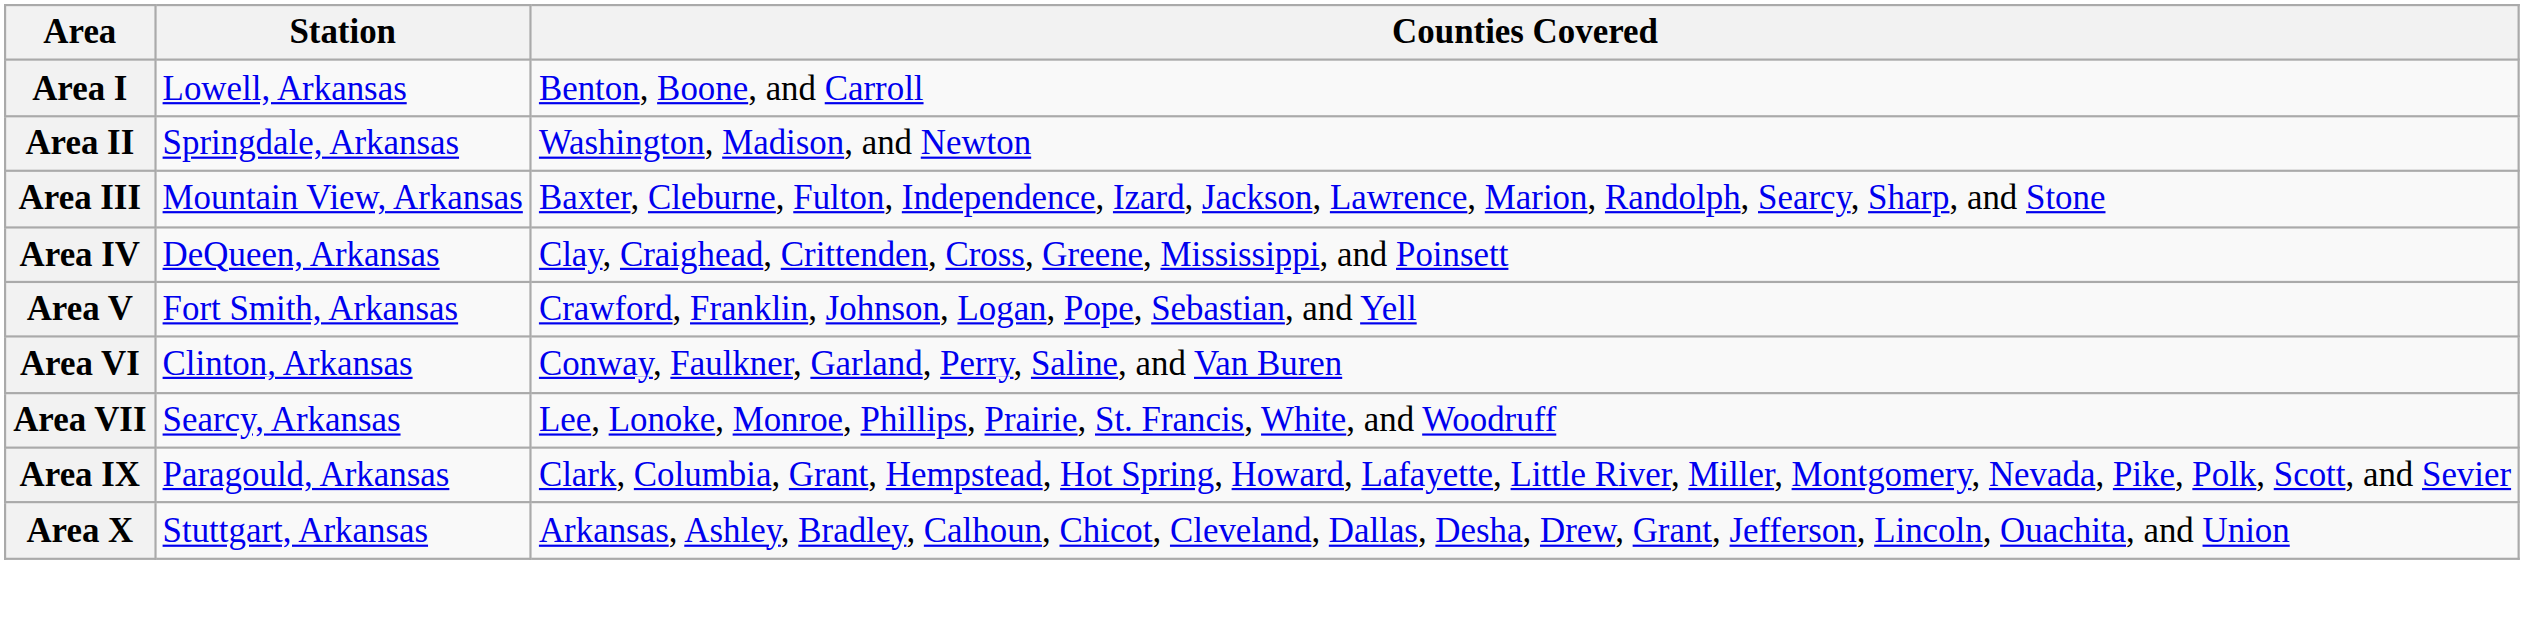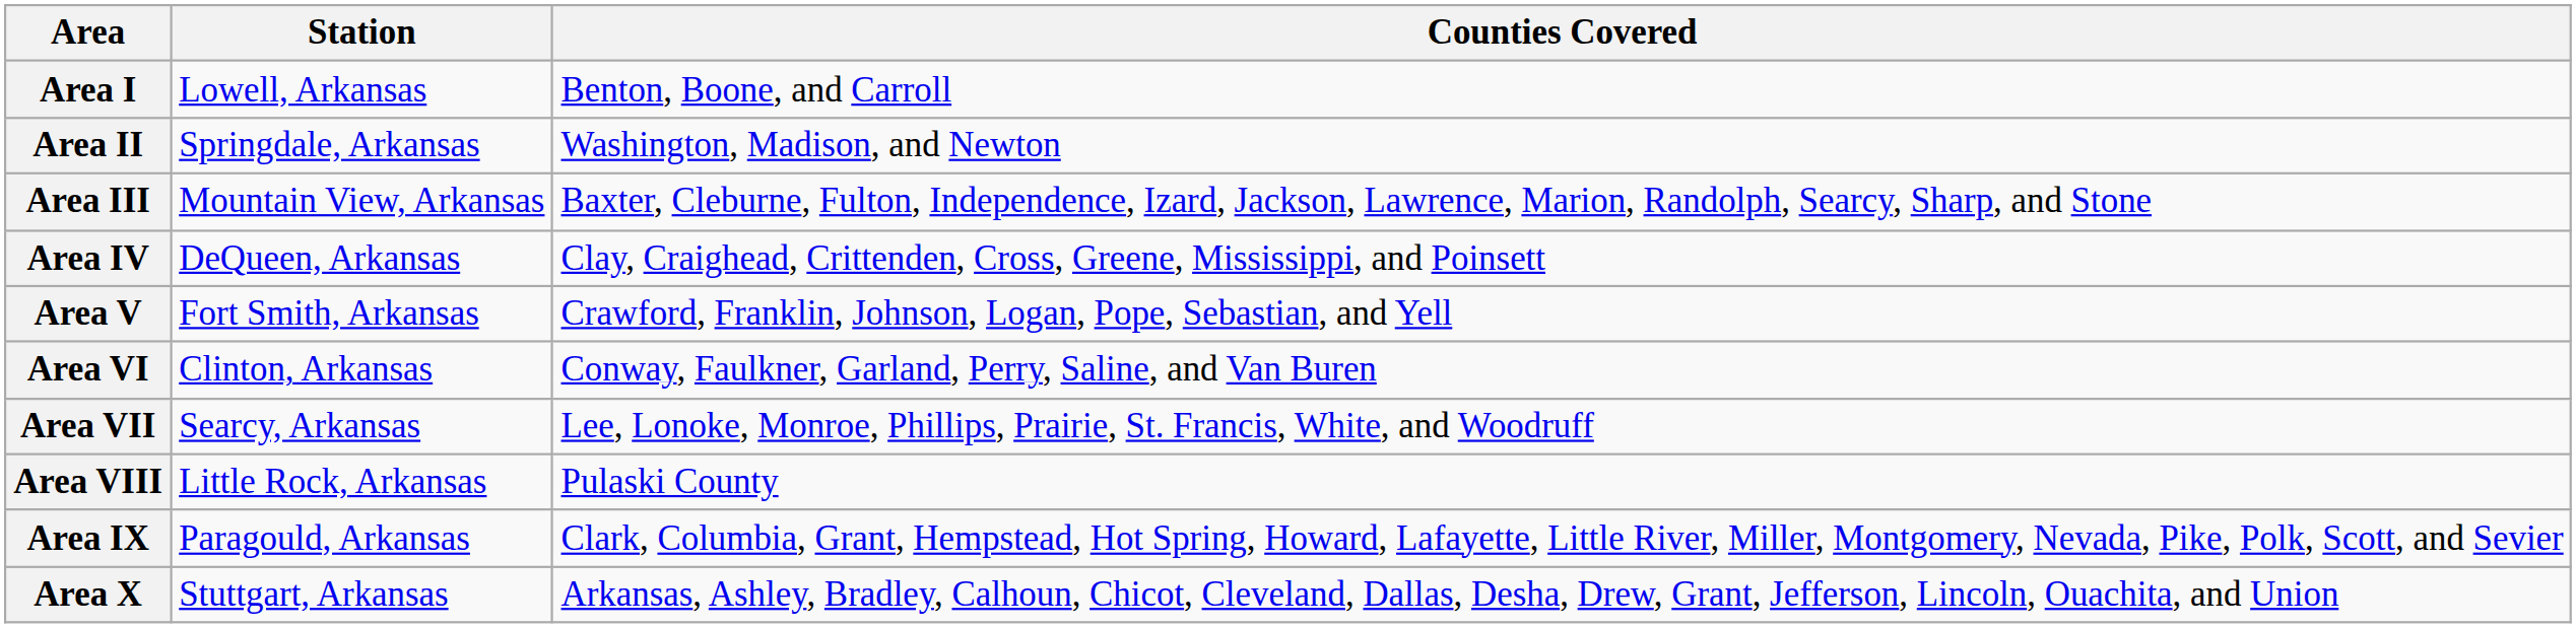 <table class="wikitable">
 <tr>
 <th>Area</th>
 <th>Station</th>
 <th>Counties Covered</th>
 </tr>
 <tr>
 <th>Area I</th>
 <td><a href='#'>Lowell, Arkansas</a></td>
 <td><a href='#'>Benton</a>, <a href='#'>Boone</a>, and <a href='#'>Carroll</a></td>
 </tr>
 <tr>
 <th>Area II</th>
 <td><a href='#'>Springdale, Arkansas</a></td>
 <td><a href='#'>Washington</a>, <a href='#'>Madison</a>, and <a href='#'>Newton</a></td>
 </tr>
 <tr>
 <th>Area III</th>
 <td><a href='#'>Mountain View, Arkansas</a></td>
 <td><a href='#'>Baxter</a>, <a href='#'>Cleburne</a>, <a href='#'>Fulton</a>, <a href='#'>Independence</a>, <a href='#'>Izard</a>, <a href='#'>Jackson</a>, <a href='#'>Lawrence</a>, <a href='#'>Marion</a>, <a href='#'>Randolph</a>, <a href='#'>Searcy</a>, <a href='#'>Sharp</a>, and <a href='#'>Stone</a></td>
 </tr>
 <tr>
 <th>Area IV</th>
 <td><a href='#'>DeQueen, Arkansas</a></td>
 <td><a href='#'>Clay</a>, <a href='#'>Craighead</a>, <a href='#'>Crittenden</a>, <a href='#'>Cross</a>, <a href='#'>Greene</a>, <a href='#'>Mississippi</a>, and <a href='#'>Poinsett</a></td>
 </tr>
 <tr>
 <th>Area V</th>
 <td><a href='#'>Fort Smith, Arkansas</a></td>
 <td><a href='#'>Crawford</a>, <a href='#'>Franklin</a>, <a href='#'>Johnson</a>, <a href='#'>Logan</a>, <a href='#'>Pope</a>, <a href='#'>Sebastian</a>, and <a href='#'>Yell</a></td>
 </tr>
 <tr>
 <th>Area VI</th>
 <td><a href='#'>Clinton, Arkansas</a></td>
 <td><a href='#'>Conway</a>, <a href='#'>Faulkner</a>, <a href='#'>Garland</a>, <a href='#'>Perry</a>, <a href='#'>Saline</a>, and <a href='#'>Van Buren</a></td>
 </tr>
 <tr>
 <th>Area VII</th>
 <td><a href='#'>Searcy, Arkansas</a></td>
 <td><a href='#'>Lee</a>, <a href='#'>Lonoke</a>, <a href='#'>Monroe</a>, <a href='#'>Phillips</a>, <a href='#'>Prairie</a>, <a href='#'>St. Francis</a>, <a href='#'>White</a>, and <a href='#'>Woodruff</a></td>
 </tr>
 <tr>
+<th>Area VIII</th>
+<td><a href='#'>Little Rock, Arkansas</a></td>
+<td><a href='#'>Pulaski County</a></td>
+</tr>
+<tr>
 <th>Area IX</th>
 <td><a href='#'>Paragould, Arkansas</a></td>
 <td><a href='#'>Clark</a>, <a href='#'>Columbia</a>, <a href='#'>Grant</a>, <a href='#'>Hempstead</a>, <a href='#'>Hot Spring</a>, <a href='#'>Howard</a>, <a href='#'>Lafayette</a>, <a href='#'>Little River</a>, <a href='#'>Miller</a>, <a href='#'>Montgomery</a>, <a href='#'>Nevada</a>, <a href='#'>Pike</a>, <a href='#'>Polk</a>, <a href='#'>Scott</a>, and <a href='#'>Sevier</a></td>
 </tr>
 <tr>
 <th>Area X</th>
 <td><a href='#'>Stuttgart, Arkansas</a></td>
 <td><a href='#'>Arkansas</a>, <a href='#'>Ashley</a>, <a href='#'>Bradley</a>, <a href='#'>Calhoun</a>, <a href='#'>Chicot</a>, <a href='#'>Cleveland</a>, <a href='#'>Dallas</a>, <a href='#'>Desha</a>, <a href='#'>Drew</a>, <a href='#'>Grant</a>, <a href='#'>Jefferson</a>, <a href='#'>Lincoln</a>, <a href='#'>Ouachita</a>, and <a href='#'>Union</a></td>
 </tr>
 </table>
